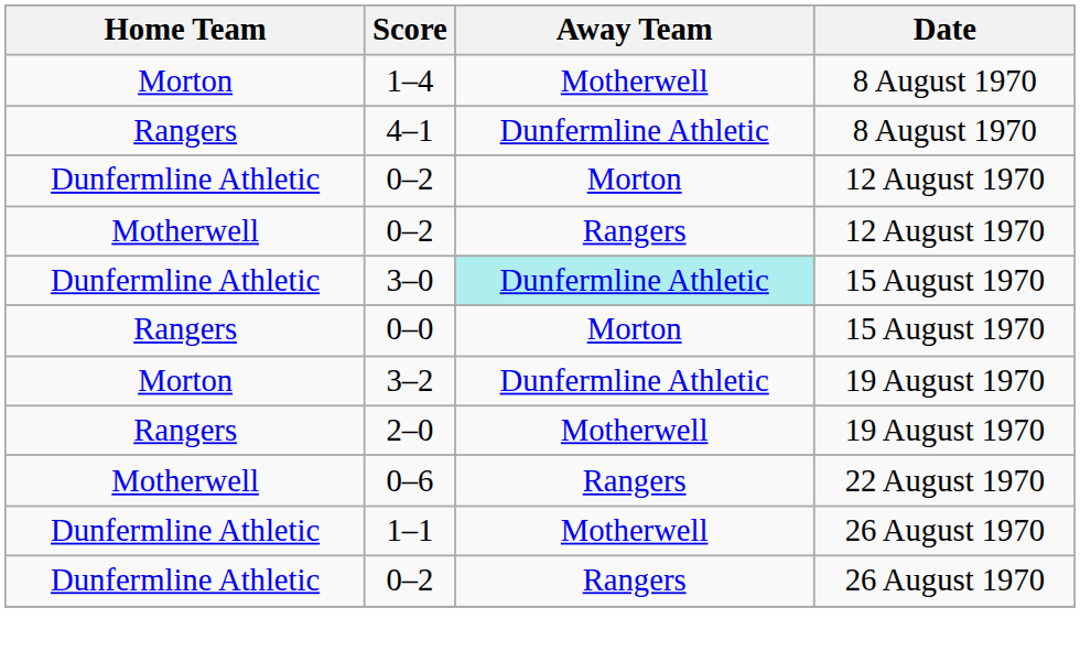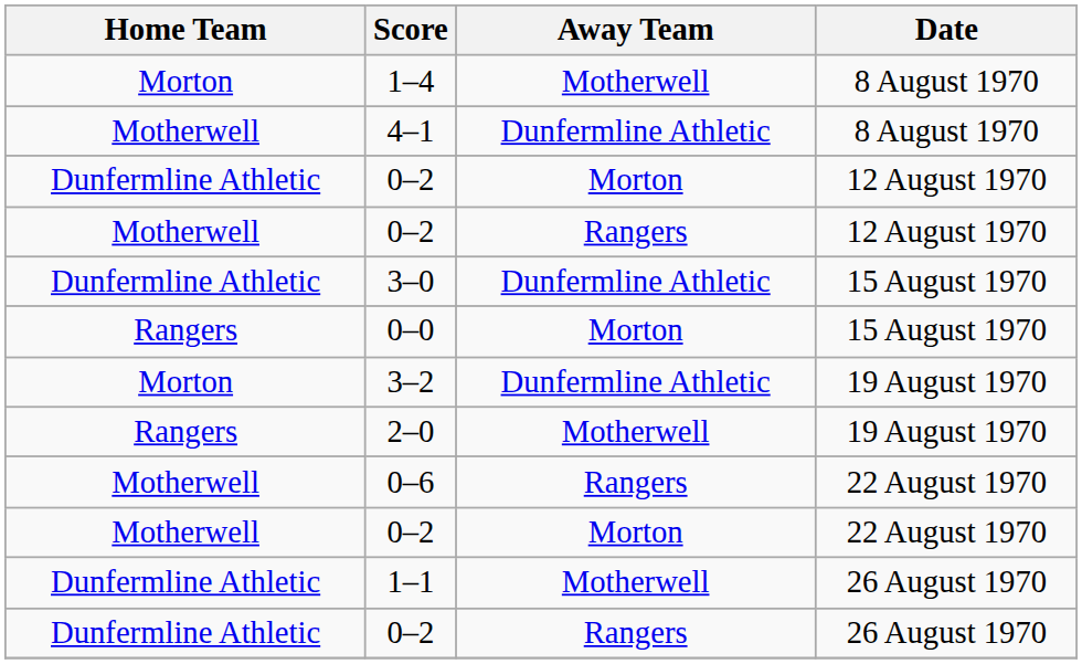 <table class="wikitable" style="text-align:center;">
 <tr>
 <th width=175>Home Team</th>
 <th width=20>Score</th>
 <th width=175>Away Team</th>
 <th width= 125>Date</th>
 </tr>
 <tr>
 <td><a href='#'>Morton</a></td>
 <td>1–4</td>
 <td><a href='#'>Motherwell</a></td>
 <td>8 August 1970</td>
 </tr>
 <tr>
-<td><a href='#'>Rangers</a></td>
+<td><a href='#'>Motherwell</a></td>
 <td>4–1</td>
 <td><a href='#'>Dunfermline Athletic</a></td>
 <td>8 August 1970</td>
 </tr>
 <tr>
 <td><a href='#'>Dunfermline Athletic</a></td>
 <td>0–2</td>
 <td><a href='#'>Morton</a></td>
 <td>12 August 1970</td>
 </tr>
 <tr>
 <td><a href='#'>Motherwell</a></td>
 <td>0–2</td>
 <td><a href='#'>Rangers</a></td>
 <td>12 August 1970</td>
 </tr>
 <tr>
 <td><a href='#'>Dunfermline Athletic</a></td>
 <td>3–0</td>
-<td style="background: paleturquoise;"><a href='#'>Dunfermline Athletic</a></td>
+<td><a href='#'>Dunfermline Athletic</a></td>
 <td>15 August 1970</td>
 </tr>
 <tr>
 <td><a href='#'>Rangers</a></td>
 <td>0–0</td>
 <td><a href='#'>Morton</a></td>
 <td>15 August 1970</td>
 </tr>
 <tr>
 <td><a href='#'>Morton</a></td>
 <td>3–2</td>
 <td><a href='#'>Dunfermline Athletic</a></td>
 <td>19 August 1970</td>
 </tr>
 <tr>
 <td><a href='#'>Rangers</a></td>
 <td>2–0</td>
 <td><a href='#'>Motherwell</a></td>
 <td>19 August 1970</td>
 </tr>
 <tr>
 <td><a href='#'>Motherwell</a></td>
 <td>0–6</td>
 <td><a href='#'>Rangers</a></td>
 <td>22 August 1970</td>
 </tr>
 <tr>
+<td><a href='#'>Motherwell</a></td>
+<td>0–2</td>
+<td><a href='#'>Morton</a></td>
+<td>22 August 1970</td>
+</tr>
+<tr>
 <td><a href='#'>Dunfermline Athletic</a></td>
 <td>1–1</td>
 <td><a href='#'>Motherwell</a></td>
 <td>26 August 1970</td>
 </tr>
 <tr>
 <td><a href='#'>Dunfermline Athletic</a></td>
 <td>0–2</td>
 <td><a href='#'>Rangers</a></td>
 <td>26 August 1970</td>
 </tr>
 <tr>
 </tr>
 </table>
